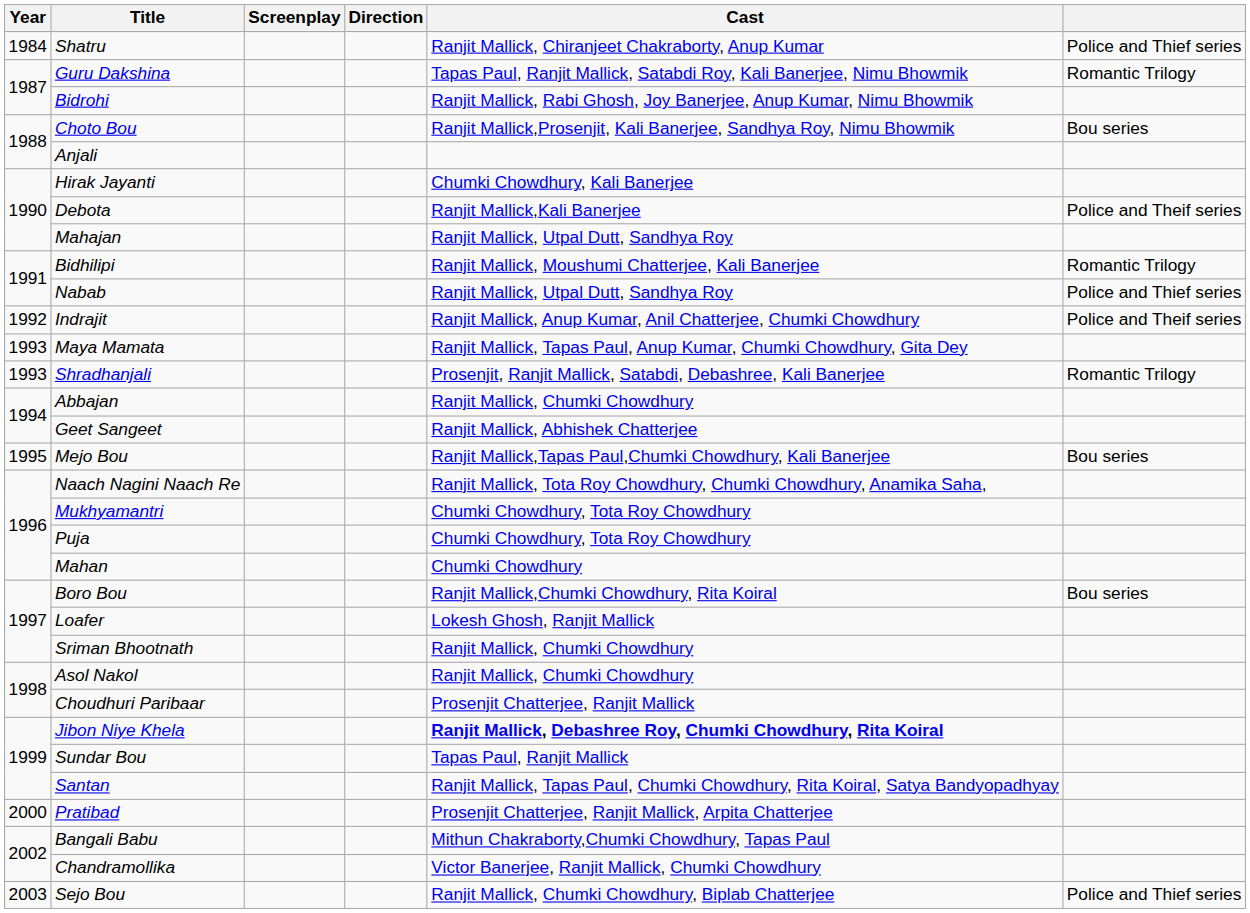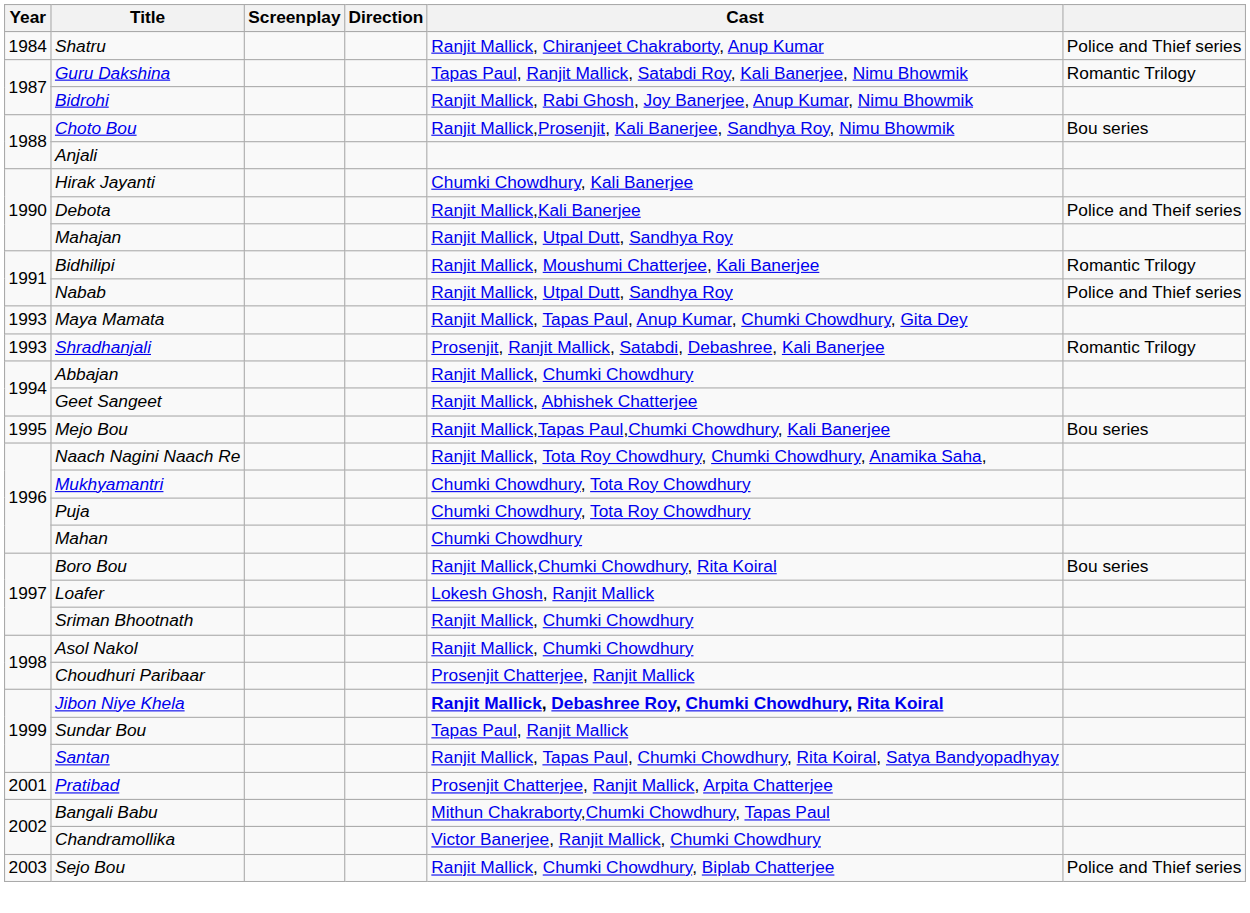 <table class="wikitable">
 <tr>
 <th>Year</th>
 <th>Title</th>
 <th>Screenplay</th>
 <th>Direction</th>
 <th>Cast</th>
 <th></th>
 </tr>
 <tr>
 <td>1984</td>
 <td><em>Shatru</em></td>
 <td></td>
 <td></td>
 <td><a href='#'>Ranjit Mallick</a>, <a href='#'>Chiranjeet Chakraborty</a>, <a href='#'>Anup Kumar</a></td>
 <td>Police and Thief series</td>
 </tr>
 <tr>
 <td rowspan="2">1987</td>
 <td><em><a href='#'>Guru Dakshina</a></em></td>
 <td></td>
 <td></td>
 <td><a href='#'>Tapas Paul</a>, <a href='#'>Ranjit Mallick</a>, <a href='#'>Satabdi Roy</a>, <a href='#'>Kali Banerjee</a>, <a href='#'>Nimu Bhowmik</a></td>
 <td>Romantic Trilogy</td>
 </tr>
 <tr>
 <td><em><a href='#'>Bidrohi</a></em></td>
 <td></td>
 <td></td>
 <td><a href='#'>Ranjit Mallick</a>, <a href='#'>Rabi Ghosh</a>, <a href='#'>Joy Banerjee</a>, <a href='#'>Anup Kumar</a>, <a href='#'>Nimu Bhowmik</a></td>
 <td></td>
 </tr>
 <tr>
 <td rowspan="2">1988</td>
 <td><em><a href='#'>Choto Bou</a></em></td>
 <td></td>
 <td></td>
 <td><a href='#'>Ranjit Mallick</a>,<a href='#'>Prosenjit</a>, <a href='#'>Kali Banerjee</a>, <a href='#'>Sandhya Roy</a>, <a href='#'>Nimu Bhowmik</a></td>
 <td>Bou series</td>
 </tr>
 <tr>
 <td><em>Anjali</em></td>
 <td></td>
 <td></td>
 <td></td>
 <td></td>
 </tr>
 <tr>
 <td rowspan="3">1990</td>
 <td><em>Hirak Jayanti</em></td>
 <td></td>
 <td></td>
 <td><a href='#'>Chumki Chowdhury</a>, <a href='#'>Kali Banerjee</a></td>
 <td></td>
 </tr>
 <tr>
 <td><em>Debota</em></td>
 <td></td>
 <td></td>
 <td><a href='#'>Ranjit Mallick</a>,<a href='#'>Kali Banerjee</a></td>
 <td>Police and Theif series</td>
 </tr>
 <tr>
 <td><em>Mahajan</em></td>
 <td></td>
 <td></td>
 <td><a href='#'>Ranjit Mallick</a>, <a href='#'>Utpal Dutt</a>, <a href='#'>Sandhya Roy</a></td>
 <td></td>
 </tr>
 <tr>
 <td rowspan="2">1991</td>
 <td><em>Bidhilipi</em></td>
 <td></td>
 <td></td>
 <td><a href='#'>Ranjit Mallick</a>, <a href='#'>Moushumi Chatterjee</a>, <a href='#'>Kali Banerjee</a></td>
 <td>Romantic Trilogy</td>
 </tr>
 <tr>
 <td><em>Nabab</em></td>
 <td></td>
 <td></td>
 <td><a href='#'>Ranjit Mallick</a>, <a href='#'>Utpal Dutt</a>, <a href='#'>Sandhya Roy</a></td>
 <td>Police and Thief series</td>
-</tr>
-<tr>
-<td>1992</td>
-<td><em>Indrajit</em></td>
-<td></td>
-<td></td>
-<td><a href='#'>Ranjit Mallick</a>,  <a href='#'>Anup Kumar</a>, <a href='#'>Anil Chatterjee</a>, <a href='#'>Chumki Chowdhury</a></td>
-<td>Police and Theif series</td>
 </tr>
 <tr>
 <td>1993</td>
 <td><em>Maya Mamata</em></td>
 <td></td>
 <td></td>
 <td><a href='#'>Ranjit Mallick</a>, <a href='#'>Tapas Paul</a>, <a href='#'>Anup Kumar</a>, <a href='#'>Chumki Chowdhury</a>, <a href='#'>Gita Dey</a></td>
 <td></td>
 </tr>
 <tr>
 <td>1993</td>
 <td><em><a href='#'>Shradhanjali</a></em></td>
 <td></td>
 <td></td>
 <td><a href='#'>Prosenjit</a>, <a href='#'>Ranjit Mallick</a>, <a href='#'>Satabdi</a>, <a href='#'>Debashree</a>, <a href='#'>Kali Banerjee</a></td>
 <td>Romantic Trilogy</td>
 </tr>
 <tr>
 <td rowspan="2">1994</td>
 <td><em>Abbajan</em></td>
 <td></td>
 <td></td>
 <td><a href='#'>Ranjit Mallick</a>, <a href='#'>Chumki Chowdhury</a></td>
 <td></td>
 </tr>
 <tr>
 <td><em>Geet Sangeet</em></td>
 <td></td>
 <td></td>
 <td><a href='#'>Ranjit Mallick</a>, <a href='#'>Abhishek Chatterjee</a></td>
 <td></td>
 </tr>
 <tr>
 <td>1995</td>
 <td><em>Mejo Bou</em></td>
 <td></td>
 <td></td>
 <td><a href='#'>Ranjit Mallick</a>,<a href='#'>Tapas Paul</a>,<a href='#'>Chumki Chowdhury</a>, <a href='#'>Kali Banerjee</a></td>
 <td>Bou series</td>
 </tr>
 <tr>
 <td rowspan="4">1996</td>
 <td><em>Naach Nagini Naach Re</em></td>
 <td></td>
 <td></td>
 <td><a href='#'>Ranjit Mallick</a>, <a href='#'>Tota Roy Chowdhury</a>, <a href='#'>Chumki Chowdhury</a>, <a href='#'>Anamika Saha</a>,</td>
 <td></td>
 </tr>
 <tr>
 <td><em><a href='#'>Mukhyamantri</a></em></td>
 <td></td>
 <td></td>
 <td><a href='#'>Chumki Chowdhury</a>, <a href='#'>Tota Roy Chowdhury</a></td>
 <td></td>
 </tr>
 <tr>
 <td><em>Puja</em></td>
 <td></td>
 <td></td>
 <td><a href='#'>Chumki Chowdhury</a>, <a href='#'>Tota Roy Chowdhury</a></td>
 <td></td>
 </tr>
 <tr>
 <td><em>Mahan</em></td>
 <td></td>
 <td></td>
 <td><a href='#'>Chumki Chowdhury</a></td>
 <td></td>
 </tr>
 <tr>
 <td rowspan="3">1997</td>
 <td><em>Boro Bou</em></td>
 <td></td>
 <td></td>
 <td><a href='#'>Ranjit Mallick</a>,<a href='#'>Chumki Chowdhury</a>, <a href='#'>Rita Koiral</a></td>
 <td>Bou series</td>
 </tr>
 <tr>
 <td><em>Loafer</em></td>
 <td></td>
 <td></td>
 <td><a href='#'>Lokesh Ghosh</a>, <a href='#'>Ranjit Mallick</a></td>
 <td></td>
 </tr>
 <tr>
 <td><em>Sriman Bhootnath</em></td>
 <td></td>
 <td></td>
 <td><a href='#'>Ranjit Mallick</a>, <a href='#'>Chumki Chowdhury</a></td>
 <td></td>
 </tr>
 <tr>
 <td rowspan="2">1998</td>
 <td><em>Asol Nakol</em></td>
 <td></td>
 <td></td>
 <td><a href='#'>Ranjit Mallick</a>, <a href='#'>Chumki Chowdhury</a></td>
 <td></td>
 </tr>
 <tr>
 <td><em>Choudhuri Paribaar</em></td>
 <td></td>
 <td></td>
 <td><a href='#'>Prosenjit Chatterjee</a>, <a href='#'>Ranjit Mallick</a></td>
 <td></td>
 </tr>
 <tr>
 <td rowspan="3">1999</td>
 <td><em><a href='#'>Jibon Niye Khela</a></em></td>
 <td></td>
 <td></td>
 <td><strong><a href='#'>Ranjit Mallick</a>, <a href='#'>Debashree Roy</a>, <a href='#'>Chumki Chowdhury</a>, <a href='#'>Rita Koiral</a></strong></td>
 <td></td>
 </tr>
 <tr>
 <td><em>Sundar Bou</em></td>
 <td></td>
 <td></td>
 <td><a href='#'>Tapas Paul</a>, <a href='#'>Ranjit Mallick</a></td>
 <td></td>
 </tr>
 <tr>
 <td><em><a href='#'>Santan</a></em></td>
 <td></td>
 <td></td>
 <td><a href='#'>Ranjit Mallick</a>, <a href='#'>Tapas Paul</a>, <a href='#'>Chumki Chowdhury</a>, <a href='#'>Rita Koiral</a>, <a href='#'>Satya Bandyopadhyay</a></td>
 <td></td>
 </tr>
 <tr>
-<td>2000</td>
+<td>2001</td>
 <td><em><a href='#'>Pratibad</a></em></td>
 <td></td>
 <td></td>
 <td><a href='#'>Prosenjit Chatterjee</a>, <a href='#'>Ranjit Mallick</a>, <a href='#'>Arpita Chatterjee</a></td>
 <td></td>
 </tr>
 <tr>
 <td rowspan="2">2002</td>
 <td><em>Bangali Babu</em></td>
 <td></td>
 <td></td>
 <td><a href='#'>Mithun Chakraborty</a>,<a href='#'>Chumki Chowdhury</a>, <a href='#'>Tapas Paul</a></td>
 <td></td>
 </tr>
 <tr>
 <td><em>Chandramollika</em></td>
 <td></td>
 <td></td>
 <td><a href='#'>Victor Banerjee</a>,  <a href='#'>Ranjit Mallick</a>, <a href='#'>Chumki Chowdhury</a></td>
 <td></td>
 </tr>
 <tr>
 <td>2003</td>
 <td><em>Sejo Bou</em></td>
 <td></td>
 <td></td>
 <td><a href='#'>Ranjit Mallick</a>, <a href='#'>Chumki Chowdhury</a>, <a href='#'>Biplab Chatterjee</a></td>
 <td>Police and Thief series</td>
 </tr>
 </table>
